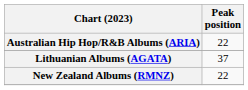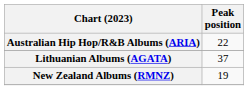 <table class="wikitable sortable plainrowheaders" style="text-align:center">
 <tr>
 <th scope="col">Chart (2023)</th>
 <th scope="col">Peak<br>position</th>
 </tr>
 <tr>
 <th scope="row">Australian Hip Hop/R&B Albums (<a href='#'>ARIA</a>)</th>
 <td>22</td>
 </tr>
 <tr>
 </tr>
 <tr>
 </tr>
 <tr>
 </tr>
 <tr>
 </tr>
 <tr>
 </tr>
 <tr>
 </tr>
 <tr>
 </tr>
 <tr>
 </tr>
 <tr>
 <th scope="row">Lithuanian Albums (<a href='#'>AGATA</a>)</th>
 <td>37</td>
 </tr>
 <tr>
 <th scope="row">New Zealand Albums (<a href='#'>RMNZ</a>)</th>
-<td>22</td>
+<td>19</td>
 </tr>
 <tr>
 </tr>
 <tr>
 </tr>
 <tr>
 </tr>
 <tr>
 </tr>
 <tr>
 </tr>
 </table>
